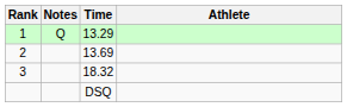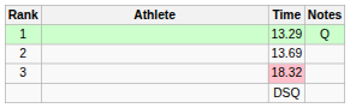 <table class="wikitable" style="text-align:center">
 <tr>
 <th>Rank</th>
+<th Style="width:18em">Athlete</th>
+<th>Time</th>
 <th>Notes</th>
-<th>Time</th>
-<th Style="width:18em">Athlete</th>
 </tr>
 <tr style="background:#cfc">
 <td>1</td>
+<td style="text-align:left"></td>
+<td>13.29</td>
 <td>Q</td>
-<td>13.29</td>
-<td style="text-align:left"></td>
 </tr>
 <tr>
 <td>2</td>
+<td style="text-align:left"></td>
+<td>13.69</td>
 <td></td>
-<td>13.69</td>
-<td style="text-align:left"></td>
 </tr>
 <tr>
 <td>3</td>
+<td style="text-align:left"></td>
+<td style="background: pink;">18.32</td>
 <td></td>
-<td>18.32</td>
-<td style="text-align:left"></td>
 </tr>
 <tr>
 <td></td>
+<td style="text-align:left"></td>
+<td>DSQ</td>
 <td></td>
-<td>DSQ</td>
-<td style="text-align:left"></td>
 </tr>
 </table>
